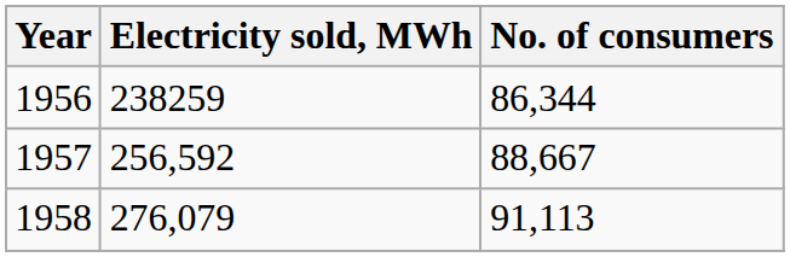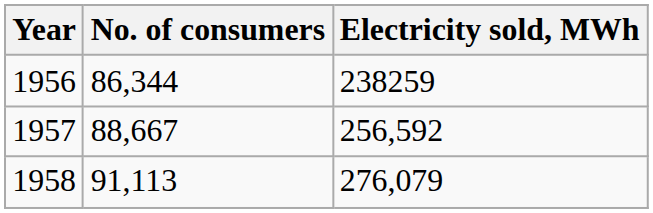 <table class="wikitable">
 <tr>
 <th>Year</th>
+<th>No. of consumers</th>
 <th>Electricity sold, MWh</th>
-<th>No. of consumers</th>
 </tr>
 <tr>
 <td>1956</td>
+<td>86,344</td>
 <td>238259</td>
-<td>86,344</td>
 </tr>
 <tr>
 <td>1957</td>
+<td>88,667</td>
 <td>256,592</td>
-<td>88,667</td>
 </tr>
 <tr>
 <td>1958</td>
+<td>91,113</td>
 <td>276,079</td>
-<td>91,113</td>
 </tr>
 </table>
